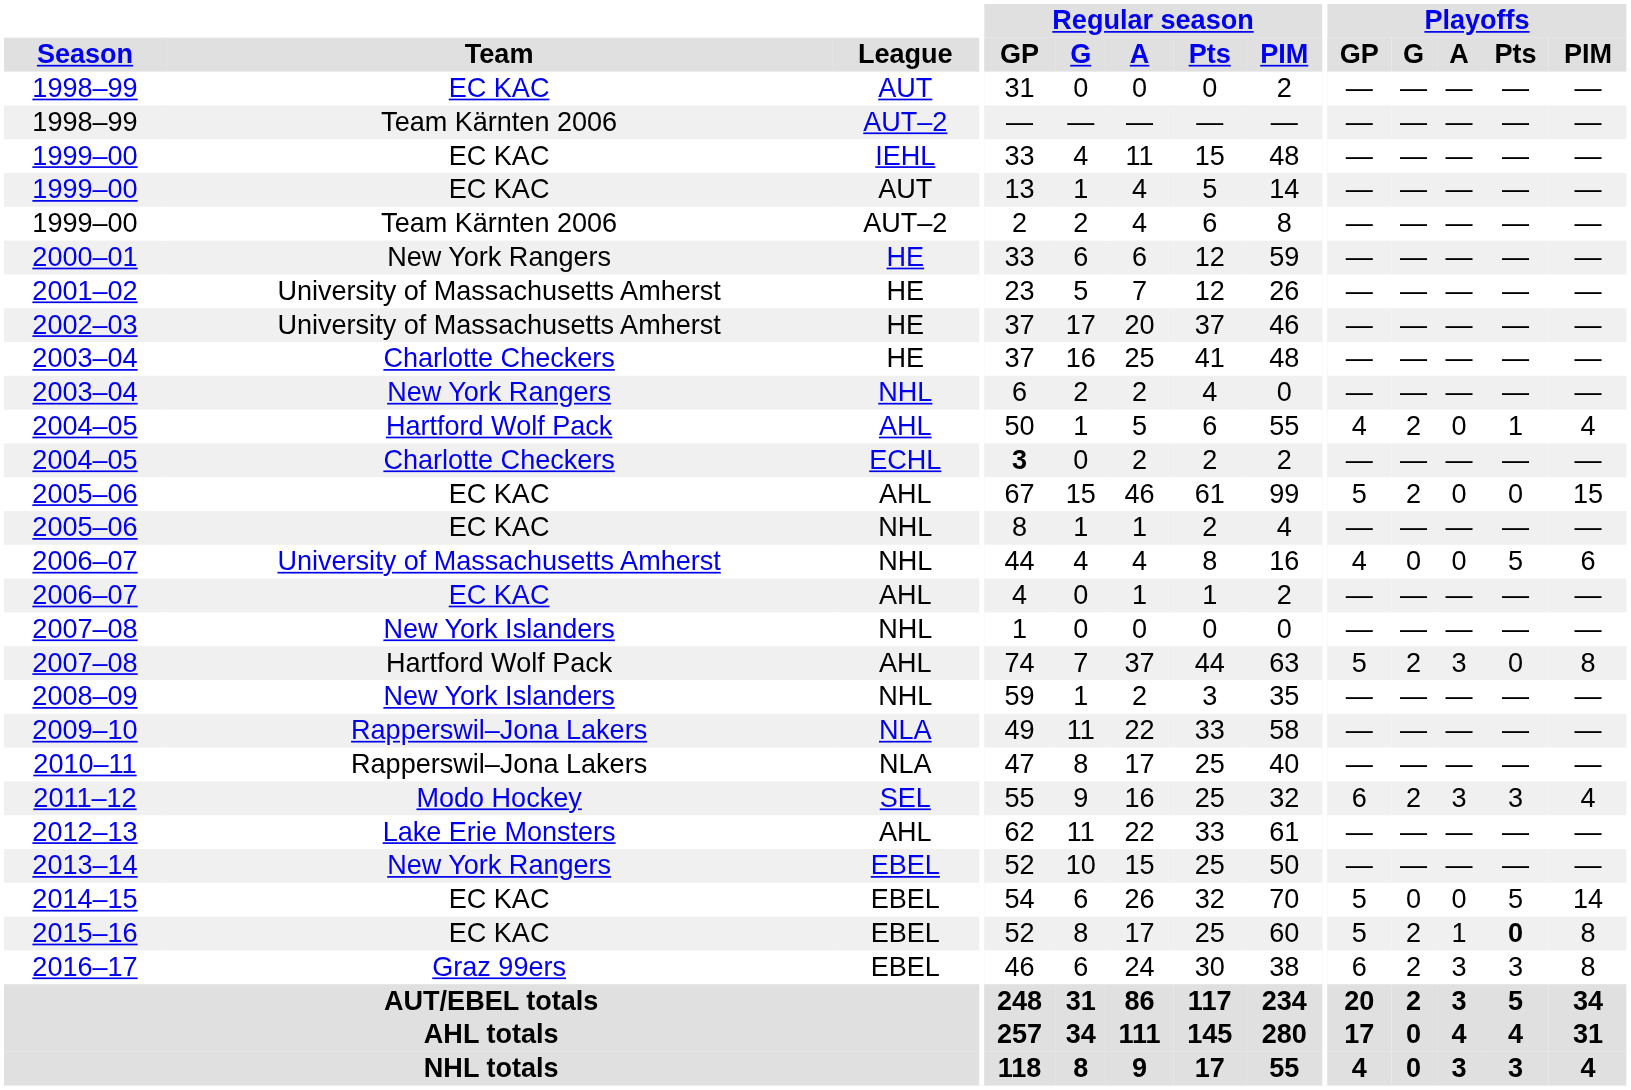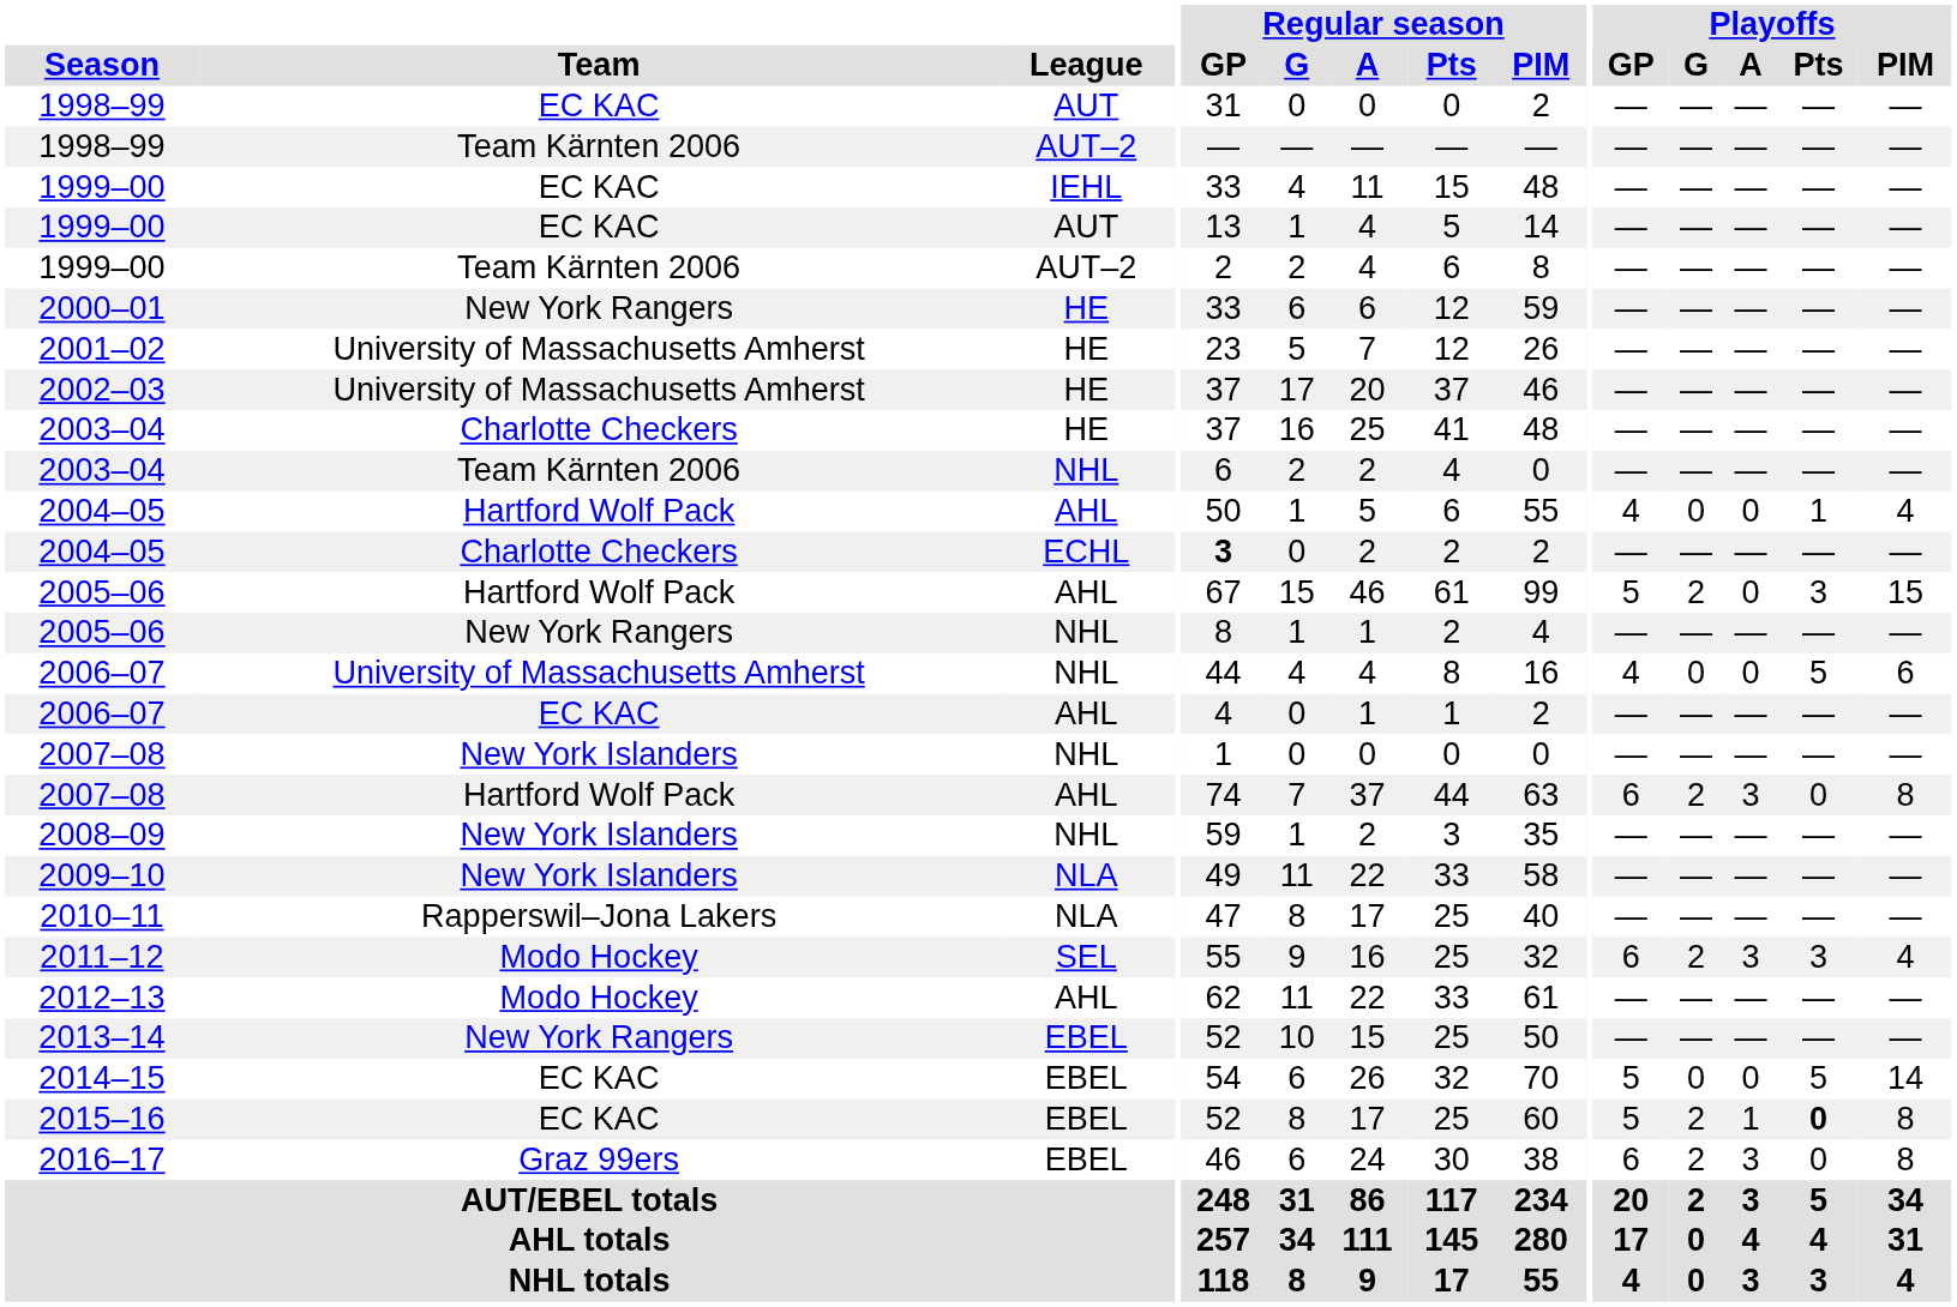 <table border="0" cellpadding="1" cellspacing="0" style="text-align:center; width:60em">
 <tr bgcolor="#e0e0e0">
 <th colspan="3" bgcolor="#ffffff"></th>
 <th rowspan="100" bgcolor="#ffffff"></th>
 <th colspan="5"><a href='#'>Regular season</a></th>
 <th rowspan="100" bgcolor="#ffffff"></th>
 <th colspan="5"><a href='#'>Playoffs</a></th>
 </tr>
 <tr bgcolor="#e0e0e0">
 <th><a href='#'>Season</a></th>
 <th>Team</th>
 <th>League</th>
 <th>GP</th>
 <th><a href='#'>G</a></th>
 <th><a href='#'>A</a></th>
 <th><a href='#'>Pts</a></th>
 <th><a href='#'>PIM</a></th>
 <th>GP</th>
 <th>G</th>
 <th>A</th>
 <th>Pts</th>
 <th>PIM</th>
 </tr>
 <tr>
 <td><a href='#'>1998–99</a></td>
 <td><a href='#'>EC KAC</a></td>
 <td><a href='#'>AUT</a></td>
 <td>31</td>
 <td>0</td>
 <td>0</td>
 <td>0</td>
 <td>2</td>
 <td>—</td>
 <td>—</td>
 <td>—</td>
 <td>—</td>
 <td>—</td>
 </tr>
 <tr bgcolor="#f0f0f0">
 <td>1998–99</td>
 <td>Team Kärnten 2006</td>
 <td><a href='#'>AUT–2</a></td>
 <td>—</td>
 <td>—</td>
 <td>—</td>
 <td>—</td>
 <td>—</td>
 <td>—</td>
 <td>—</td>
 <td>—</td>
 <td>—</td>
 <td>—</td>
 </tr>
 <tr>
 <td><a href='#'>1999–00</a></td>
 <td>EC KAC</td>
 <td><a href='#'>IEHL</a></td>
 <td>33</td>
 <td>4</td>
 <td>11</td>
 <td>15</td>
 <td>48</td>
 <td>—</td>
 <td>—</td>
 <td>—</td>
 <td>—</td>
 <td>—</td>
 </tr>
 <tr bgcolor="#f0f0f0">
 <td><a href='#'>1999–00</a></td>
 <td>EC KAC</td>
 <td>AUT</td>
 <td>13</td>
 <td>1</td>
 <td>4</td>
 <td>5</td>
 <td>14</td>
 <td>—</td>
 <td>—</td>
 <td>—</td>
 <td>—</td>
 <td>—</td>
 </tr>
 <tr>
 <td>1999–00</td>
 <td>Team Kärnten 2006</td>
 <td>AUT–2</td>
 <td>2</td>
 <td>2</td>
 <td>4</td>
 <td>6</td>
 <td>8</td>
 <td>—</td>
 <td>—</td>
 <td>—</td>
 <td>—</td>
 <td>—</td>
 </tr>
 <tr bgcolor="#f0f0f0">
 <td><a href='#'>2000–01</a></td>
 <td>New York Rangers</td>
 <td><a href='#'>HE</a></td>
 <td>33</td>
 <td>6</td>
 <td>6</td>
 <td>12</td>
 <td>59</td>
 <td>—</td>
 <td>—</td>
 <td>—</td>
 <td>—</td>
 <td>—</td>
 </tr>
 <tr>
 <td><a href='#'>2001–02</a></td>
 <td>University of Massachusetts Amherst</td>
 <td>HE</td>
 <td>23</td>
 <td>5</td>
 <td>7</td>
 <td>12</td>
 <td>26</td>
 <td>—</td>
 <td>—</td>
 <td>—</td>
 <td>—</td>
 <td>—</td>
 </tr>
 <tr bgcolor="#f0f0f0">
 <td><a href='#'>2002–03</a></td>
 <td>University of Massachusetts Amherst</td>
 <td>HE</td>
 <td>37</td>
 <td>17</td>
 <td>20</td>
 <td>37</td>
 <td>46</td>
 <td>—</td>
 <td>—</td>
 <td>—</td>
 <td>—</td>
 <td>—</td>
 </tr>
 <tr>
 <td><a href='#'>2003–04</a></td>
 <td><a href='#'>Charlotte Checkers</a></td>
 <td>HE</td>
 <td>37</td>
 <td>16</td>
 <td>25</td>
 <td>41</td>
 <td>48</td>
 <td>—</td>
 <td>—</td>
 <td>—</td>
 <td>—</td>
 <td>—</td>
 </tr>
 <tr bgcolor="#f0f0f0">
 <td><a href='#'>2003–04</a></td>
-<td><a href='#'>New York Rangers</a></td>
+<td>Team Kärnten 2006</td>
 <td><a href='#'>NHL</a></td>
 <td>6</td>
 <td>2</td>
 <td>2</td>
 <td>4</td>
 <td>0</td>
 <td>—</td>
 <td>—</td>
 <td>—</td>
 <td>—</td>
 <td>—</td>
 </tr>
 <tr>
 <td><a href='#'>2004–05</a></td>
 <td><a href='#'>Hartford Wolf Pack</a></td>
 <td><a href='#'>AHL</a></td>
 <td>50</td>
 <td>1</td>
 <td>5</td>
 <td>6</td>
 <td>55</td>
 <td>4</td>
-<td>2</td>
+<td>0</td>
 <td>0</td>
 <td>1</td>
 <td>4</td>
 </tr>
 <tr bgcolor="#f0f0f0">
 <td><a href='#'>2004–05</a></td>
 <td><a href='#'>Charlotte Checkers</a></td>
 <td><a href='#'>ECHL</a></td>
 <td><strong>3</strong></td>
 <td>0</td>
 <td>2</td>
 <td>2</td>
 <td>2</td>
 <td>—</td>
 <td>—</td>
 <td>—</td>
 <td>—</td>
 <td>—</td>
 </tr>
 <tr>
 <td><a href='#'>2005–06</a></td>
-<td>EC KAC</td>
+<td>Hartford Wolf Pack</td>
 <td>AHL</td>
 <td>67</td>
 <td>15</td>
 <td>46</td>
 <td>61</td>
 <td>99</td>
 <td>5</td>
 <td>2</td>
 <td>0</td>
-<td>0</td>
+<td>3</td>
 <td>15</td>
 </tr>
 <tr bgcolor="#f0f0f0">
 <td><a href='#'>2005–06</a></td>
-<td>EC KAC</td>
+<td>New York Rangers</td>
 <td>NHL</td>
 <td>8</td>
 <td>1</td>
 <td>1</td>
 <td>2</td>
 <td>4</td>
 <td>—</td>
 <td>—</td>
 <td>—</td>
 <td>—</td>
 <td>—</td>
 </tr>
 <tr>
 <td><a href='#'>2006–07</a></td>
 <td><a href='#'>University of Massachusetts Amherst</a></td>
 <td>NHL</td>
 <td>44</td>
 <td>4</td>
 <td>4</td>
 <td>8</td>
 <td>16</td>
 <td>4</td>
 <td>0</td>
 <td>0</td>
 <td>5</td>
 <td>6</td>
 </tr>
 <tr bgcolor="#f0f0f0">
 <td><a href='#'>2006–07</a></td>
 <td><a href='#'>EC KAC</a></td>
 <td>AHL</td>
 <td>4</td>
 <td>0</td>
 <td>1</td>
 <td>1</td>
 <td>2</td>
 <td>—</td>
 <td>—</td>
 <td>—</td>
 <td>—</td>
 <td>—</td>
 </tr>
 <tr>
 <td><a href='#'>2007–08</a></td>
 <td><a href='#'>New York Islanders</a></td>
 <td>NHL</td>
 <td>1</td>
 <td>0</td>
 <td>0</td>
 <td>0</td>
 <td>0</td>
 <td>—</td>
 <td>—</td>
 <td>—</td>
 <td>—</td>
 <td>—</td>
 </tr>
 <tr bgcolor="#f0f0f0">
 <td><a href='#'>2007–08</a></td>
 <td>Hartford Wolf Pack</td>
 <td>AHL</td>
 <td>74</td>
 <td>7</td>
 <td>37</td>
 <td>44</td>
 <td>63</td>
-<td>5</td>
+<td>6</td>
 <td>2</td>
 <td>3</td>
 <td>0</td>
 <td>8</td>
 </tr>
 <tr>
 <td><a href='#'>2008–09</a></td>
 <td><a href='#'>New York Islanders</a></td>
 <td>NHL</td>
 <td>59</td>
 <td>1</td>
 <td>2</td>
 <td>3</td>
 <td>35</td>
 <td>—</td>
 <td>—</td>
 <td>—</td>
 <td>—</td>
 <td>—</td>
 </tr>
 <tr bgcolor="#f0f0f0">
 <td><a href='#'>2009–10</a></td>
-<td><a href='#'>Rapperswil–Jona Lakers</a></td>
+<td><a href='#'>New York Islanders</a></td>
 <td><a href='#'>NLA</a></td>
 <td>49</td>
 <td>11</td>
 <td>22</td>
 <td>33</td>
 <td>58</td>
 <td>—</td>
 <td>—</td>
 <td>—</td>
 <td>—</td>
 <td>—</td>
 </tr>
 <tr>
 <td><a href='#'>2010–11</a></td>
 <td>Rapperswil–Jona Lakers</td>
 <td>NLA</td>
 <td>47</td>
 <td>8</td>
 <td>17</td>
 <td>25</td>
 <td>40</td>
 <td>—</td>
 <td>—</td>
 <td>—</td>
 <td>—</td>
 <td>—</td>
 </tr>
 <tr bgcolor="#f0f0f0">
 <td><a href='#'>2011–12</a></td>
 <td><a href='#'>Modo Hockey</a></td>
 <td><a href='#'>SEL</a></td>
 <td>55</td>
 <td>9</td>
 <td>16</td>
 <td>25</td>
 <td>32</td>
 <td>6</td>
 <td>2</td>
 <td>3</td>
 <td>3</td>
 <td>4</td>
 </tr>
 <tr>
 <td><a href='#'>2012–13</a></td>
-<td><a href='#'>Lake Erie Monsters</a></td>
+<td><a href='#'>Modo Hockey</a></td>
 <td>AHL</td>
 <td>62</td>
 <td>11</td>
 <td>22</td>
 <td>33</td>
 <td>61</td>
 <td>—</td>
 <td>—</td>
 <td>—</td>
 <td>—</td>
 <td>—</td>
 </tr>
 <tr bgcolor="#f0f0f0">
 <td><a href='#'>2013–14</a></td>
 <td><a href='#'>New York Rangers</a></td>
 <td><a href='#'>EBEL</a></td>
 <td>52</td>
 <td>10</td>
 <td>15</td>
 <td>25</td>
 <td>50</td>
 <td>—</td>
 <td>—</td>
 <td>—</td>
 <td>—</td>
 <td>—</td>
 </tr>
 <tr>
 <td><a href='#'>2014–15</a></td>
 <td>EC KAC</td>
 <td>EBEL</td>
 <td>54</td>
 <td>6</td>
 <td>26</td>
 <td>32</td>
 <td>70</td>
 <td>5</td>
 <td>0</td>
 <td>0</td>
 <td>5</td>
 <td>14</td>
 </tr>
 <tr bgcolor="#f0f0f0">
 <td><a href='#'>2015–16</a></td>
 <td>EC KAC</td>
 <td>EBEL</td>
 <td>52</td>
 <td>8</td>
 <td>17</td>
 <td>25</td>
 <td>60</td>
 <td>5</td>
 <td>2</td>
 <td>1</td>
 <td><strong>0</strong></td>
 <td>8</td>
 </tr>
 <tr>
 <td><a href='#'>2016–17</a></td>
 <td><a href='#'>Graz 99ers</a></td>
 <td>EBEL</td>
 <td>46</td>
 <td>6</td>
 <td>24</td>
 <td>30</td>
 <td>38</td>
 <td>6</td>
 <td>2</td>
 <td>3</td>
-<td>3</td>
+<td>0</td>
 <td>8</td>
 </tr>
 <tr bgcolor="#e0e0e0">
 <th colspan="3">AUT/EBEL totals</th>
 <th>248</th>
 <th>31</th>
 <th>86</th>
 <th>117</th>
 <th>234</th>
 <th>20</th>
 <th>2</th>
 <th>3</th>
 <th>5</th>
 <th>34</th>
 </tr>
 <tr bgcolor="#e0e0e0">
 <th colspan="3">AHL totals</th>
 <th>257</th>
 <th>34</th>
 <th>111</th>
 <th>145</th>
 <th>280</th>
 <th>17</th>
 <th>0</th>
 <th>4</th>
 <th>4</th>
 <th>31</th>
 </tr>
 <tr bgcolor="#e0e0e0">
 <th colspan="3">NHL totals</th>
 <th>118</th>
 <th>8</th>
 <th>9</th>
 <th>17</th>
 <th>55</th>
 <th>4</th>
 <th>0</th>
 <th>3</th>
 <th>3</th>
 <th>4</th>
 </tr>
 </table>
